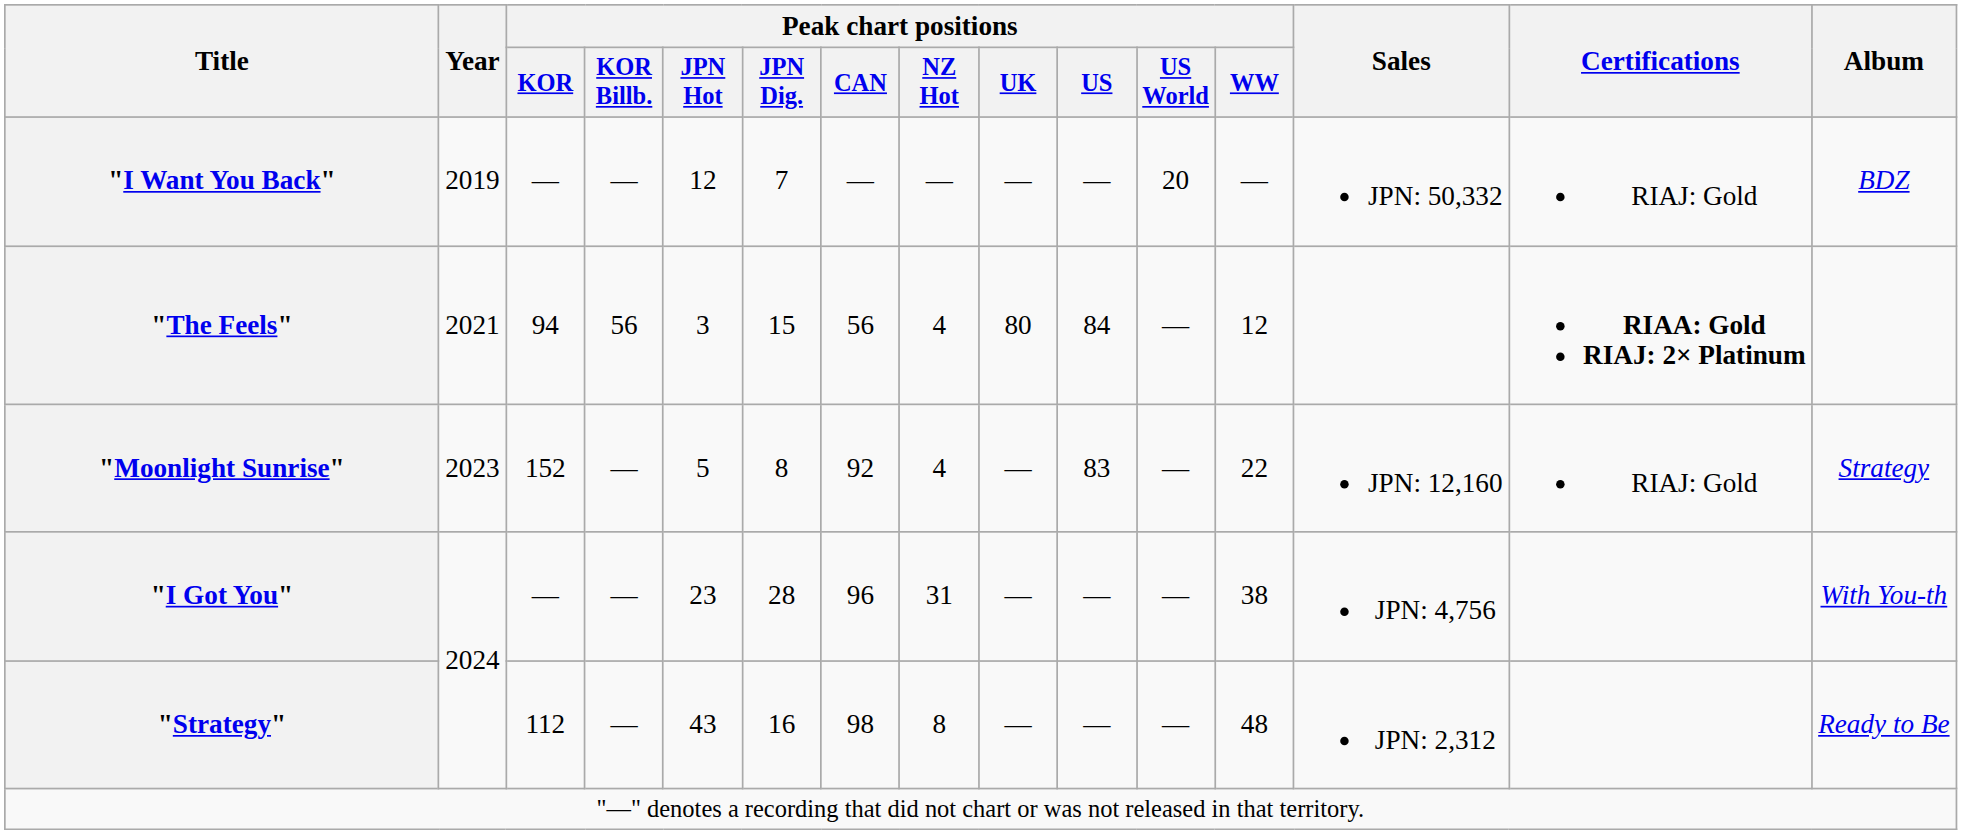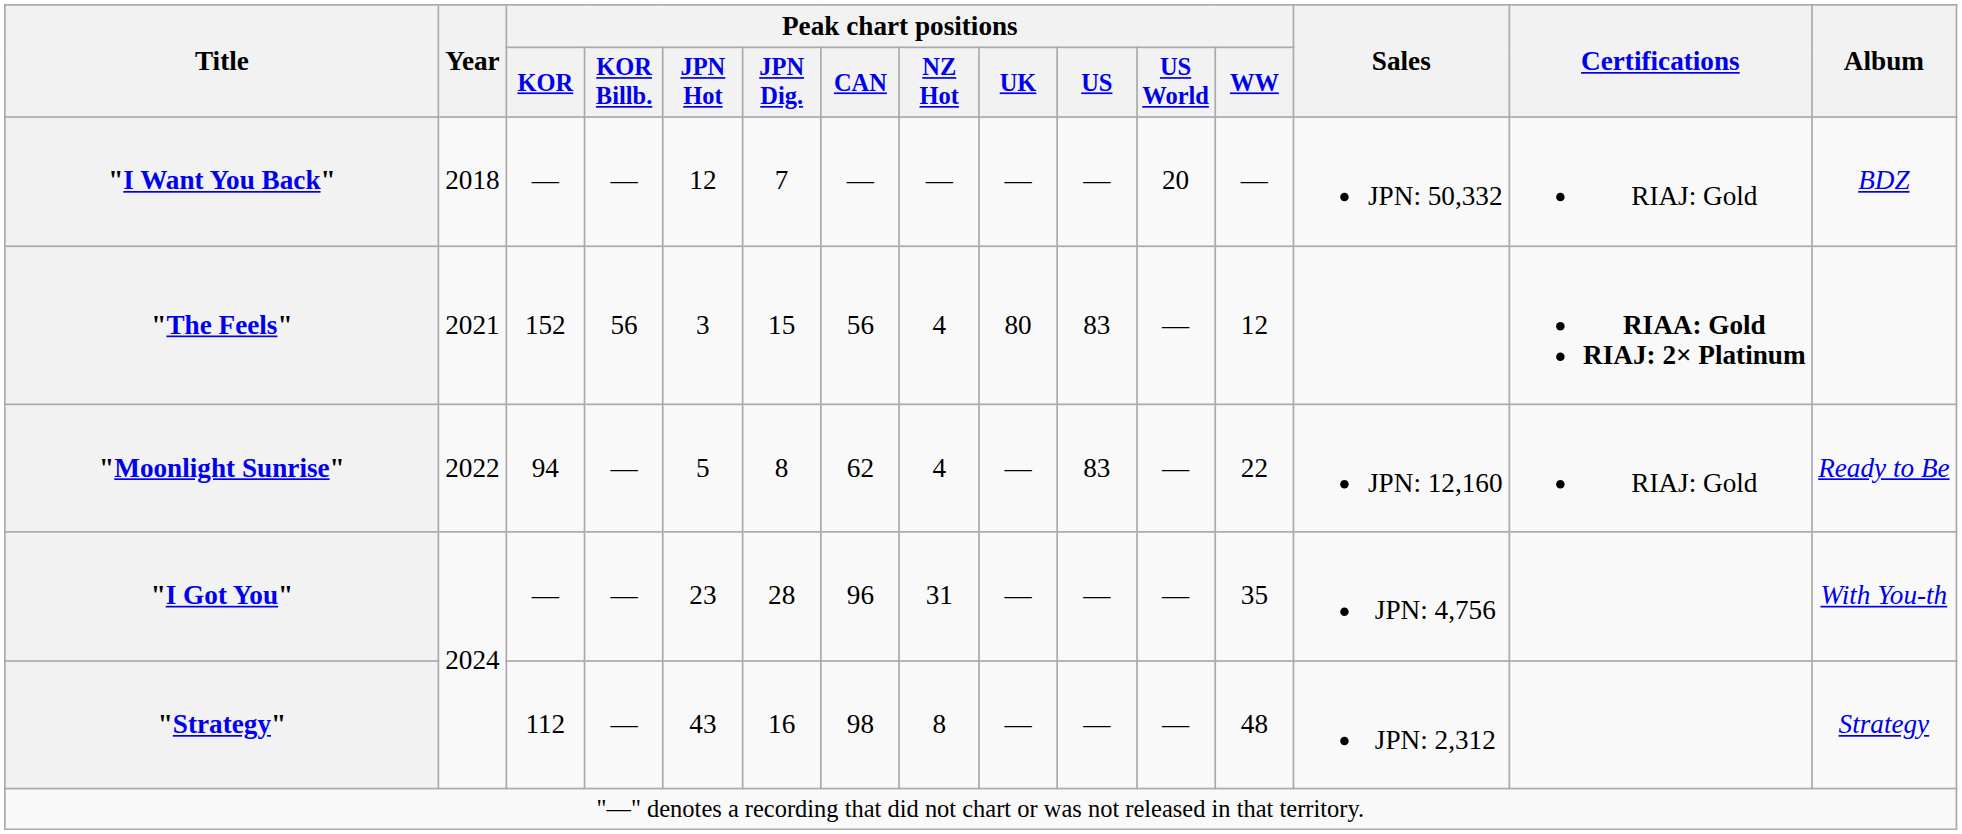 <table class="wikitable plainrowheaders" style="text-align:center">
 <tr>
 <th scope="col" rowspan=2 style="width:15.5em">Title</th>
 <th scope="col" rowspan=2 style="width:1em">Year</th>
 <th scope="col" colspan=10>Peak chart positions</th>
 <th scope="col" rowspan=2>Sales</th>
 <th scope="col" rowspan=2><a href='#'>Certifications</a></th>
 <th scope="col" rowspan=2>Album</th>
 </tr>
 <tr>
 <th scope="col" style="width:2.75em;font-size:90%"><a href='#'>KOR</a><br></th>
 <th scope="col" style="width:2.75em;font-size:90%"><a href='#'>KOR<br>Billb.</a><br></th>
 <th scope="col" style="width:2.75em;font-size:90%"><a href='#'>JPN<br>Hot</a><br></th>
 <th scope="col" style="width:2.75em;font-size:90%"><a href='#'>JPN Dig.</a><br></th>
 <th scope="col" style="width:2.75em; font-size:90%"><a href='#'>CAN</a><br></th>
 <th scope="col" style="width:2.75em;font-size:90%"><a href='#'>NZ<br>Hot</a><br></th>
 <th scope="col" style="width:2.75em;font-size:90%"><a href='#'>UK</a><br></th>
 <th scope="col" style="width:2.75em;font-size:90%"><a href='#'>US</a><br></th>
 <th scope="col" style="width:2.75em;font-size:90%"><a href='#'>US<br>World</a><br></th>
 <th scope="col" style="width:2.75em;font-size:90%"><a href='#'>WW</a><br></th>
 </tr>
 <tr>
 <th scope=row>"<a href='#'>I Want You Back</a>"</th>
-<td>2019</td>
+<td>2018</td>
 <td>—</td>
 <td>—</td>
 <td>12</td>
 <td>7</td>
 <td>—</td>
 <td>—</td>
 <td>—</td>
 <td>—</td>
 <td>20</td>
 <td>—</td>
 <td><br><ul><li>JPN: 50,332</li></ul></td>
 <td><br><ul><li>RIAJ: Gold</li></ul></td>
 <td><em><a href='#'>BDZ</a></em></td>
 </tr>
 <tr>
 <th scope=row>"<a href='#'>The Feels</a>"</th>
 <td>2021</td>
-<td>94</td>
+<td>152</td>
 <td>56</td>
 <td>3</td>
 <td>15</td>
 <td>56</td>
 <td>4</td>
 <td>80</td>
-<td>84</td>
+<td>83</td>
 <td>—</td>
 <td>12</td>
 <td></td>
 <td><strong><br><ul><li>RIAA: Gold</li><li>RIAJ: 2× Platinum</li></ul></strong></td>
 <td></td>
 </tr>
 <tr>
 <th scope=row>"<a href='#'>Moonlight Sunrise</a>"</th>
-<td>2023</td>
-<td>152</td>
+<td>2022</td>
+<td>94</td>
 <td>—</td>
 <td>5</td>
 <td>8</td>
-<td>92</td>
+<td>62</td>
 <td>4</td>
 <td>—</td>
 <td>83</td>
 <td>—</td>
 <td>22</td>
 <td><br><ul><li>JPN: 12,160</li></ul></td>
 <td><br><ul><li>RIAJ: Gold</li></ul></td>
-<td><em><a href='#'>Strategy</a></em></td>
+<td><em><a href='#'>Ready to Be</a></em></td>
 </tr>
 <tr>
 <th scope=row>"<a href='#'>I Got You</a>"</th>
 <td rowspan=2>2024</td>
 <td>—</td>
 <td>—</td>
 <td>23</td>
 <td>28</td>
 <td>96</td>
 <td>31</td>
 <td>—</td>
 <td>—</td>
 <td>—</td>
-<td>38</td>
+<td>35</td>
 <td><br><ul><li>JPN: 4,756</li></ul></td>
 <td></td>
 <td><em><a href='#'>With You-th</a></em></td>
 </tr>
 <tr>
 <th scope=row>"<a href='#'>Strategy</a>"<br></th>
 <td>112</td>
 <td>—</td>
 <td>43</td>
 <td>16</td>
 <td>98</td>
 <td>8</td>
 <td>—</td>
 <td>—</td>
 <td>—</td>
 <td>48</td>
 <td><br><ul><li>JPN: 2,312</li></ul></td>
 <td></td>
-<td><em><a href='#'>Ready to Be</a></em></td>
+<td><em><a href='#'>Strategy</a></em></td>
 </tr>
 <tr>
 <td colspan=15 style="font-size:90%">"—" denotes a recording that did not chart or was not released in that territory.</td>
 </tr>
 </table>
